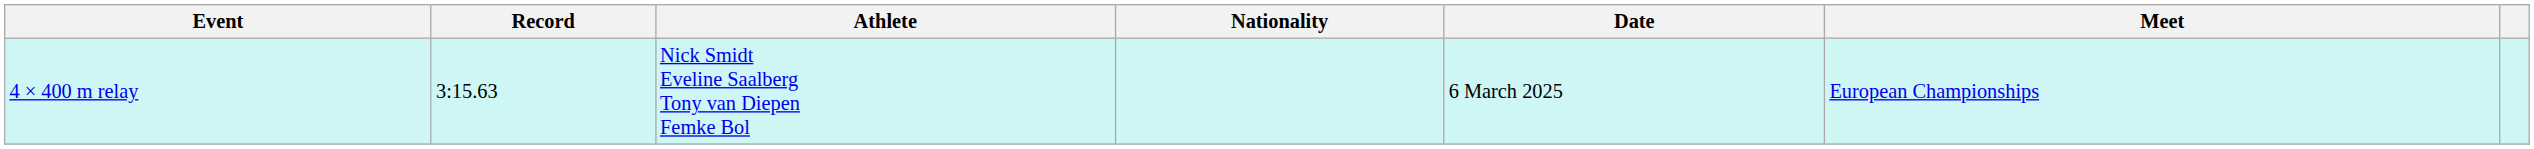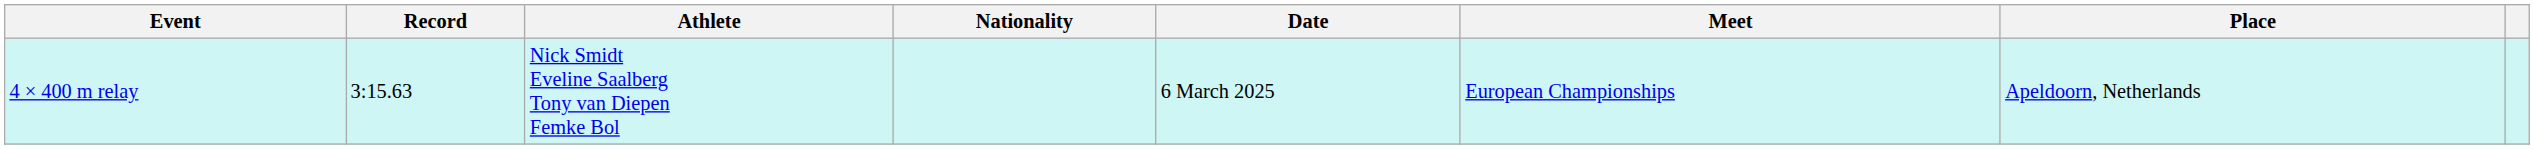 <table class="wikitable" style="font-size:95%; width: 95%;">
 <tr>
 <th>Event</th>
 <th>Record</th>
 <th>Athlete</th>
 <th>Nationality</th>
 <th>Date</th>
 <th>Meet</th>
+<th>Place</th>
 <th></th>
 </tr>
 <tr bgcolor=#CEF6F5>
 <td><a href='#'>4 × 400 m relay</a></td>
 <td>3:15.63</td>
 <td><a href='#'>Nick Smidt</a><br><a href='#'>Eveline Saalberg</a><br><a href='#'>Tony van Diepen</a><br><a href='#'>Femke Bol</a></td>
 <td></td>
 <td>6 March 2025</td>
 <td><a href='#'>European Championships</a></td>
+<td><a href='#'>Apeldoorn</a>, Netherlands</td>
 <td></td>
 </tr>
 </table>
